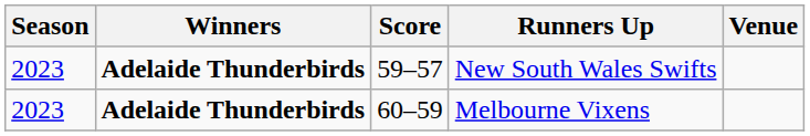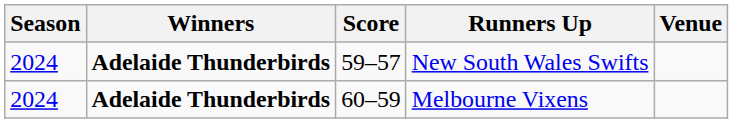 <table class="wikitable collapsible">
 <tr>
 <th>Season</th>
 <th>Winners</th>
 <th>Score</th>
 <th>Runners Up</th>
 <th>Venue</th>
 </tr>
 <tr>
-<td><a href='#'>2023</a></td>
+<td><a href='#'>2024</a></td>
 <td><strong>Adelaide Thunderbirds</strong></td>
 <td>59–57</td>
 <td><a href='#'>New South Wales Swifts</a></td>
 <td></td>
 </tr>
 <tr>
-<td><a href='#'>2023</a></td>
+<td><a href='#'>2024</a></td>
 <td><strong>Adelaide Thunderbirds</strong></td>
 <td>60–59</td>
 <td><a href='#'>Melbourne Vixens</a></td>
 <td></td>
 </tr>
 </table>
